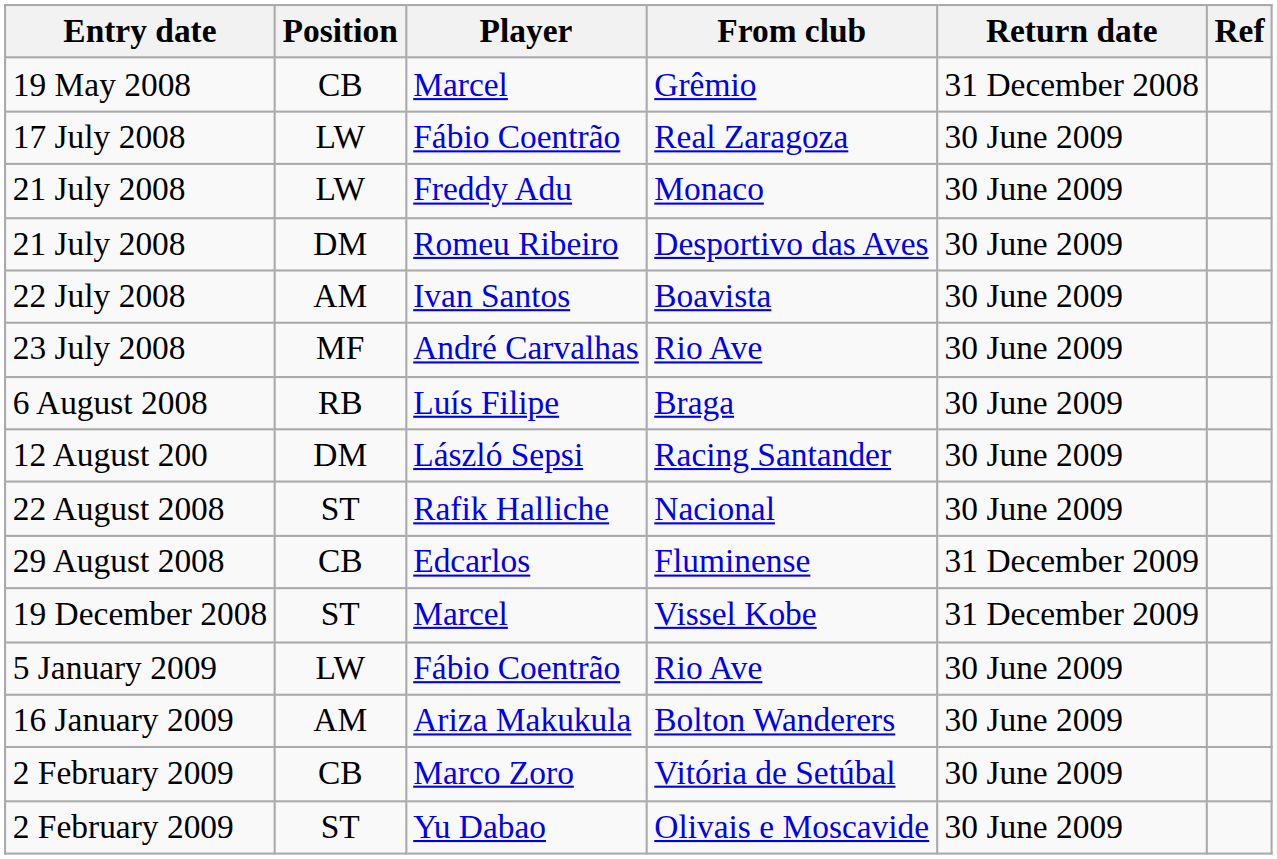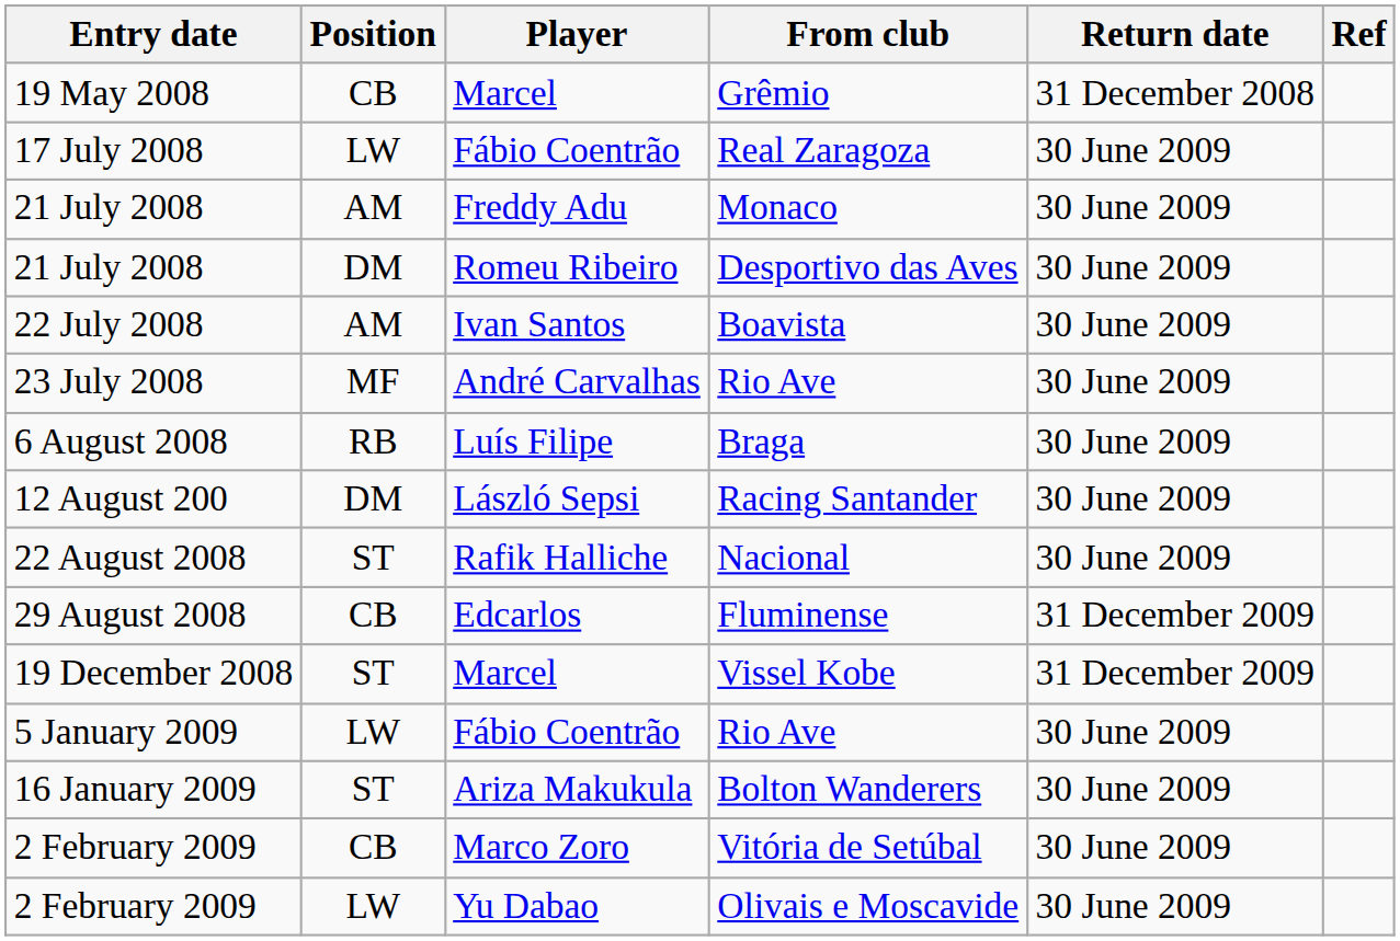 <table class="wikitable sortable">
 <tr>
 <th>Entry date</th>
 <th>Position</th>
 <th>Player</th>
 <th>From club</th>
 <th>Return date</th>
 <th>Ref</th>
 </tr>
 <tr>
 <td>19 May 2008</td>
 <td style="text-align:center;">CB</td>
 <td style="text-align:left;"><a href='#'>Marcel</a></td>
 <td style="text-align:left;"><a href='#'>Grêmio</a></td>
 <td>31 December 2008</td>
 <td></td>
 </tr>
 <tr>
 <td>17 July 2008</td>
 <td style="text-align:center;">LW</td>
 <td style="text-align:left;"><a href='#'>Fábio Coentrão</a></td>
 <td style="text-align:left;"><a href='#'>Real Zaragoza</a></td>
 <td>30 June 2009</td>
 <td></td>
 </tr>
 <tr>
 <td>21 July 2008</td>
-<td style="text-align:center;">LW</td>
+<td style="text-align:center;">AM</td>
 <td style="text-align:left;"><a href='#'>Freddy Adu</a></td>
 <td style="text-align:left;"><a href='#'>Monaco</a></td>
 <td>30 June 2009</td>
 <td></td>
 </tr>
 <tr>
 <td>21 July 2008</td>
 <td style="text-align:center;">DM</td>
 <td style="text-align:left;"><a href='#'>Romeu Ribeiro</a></td>
 <td style="text-align:left;"><a href='#'>Desportivo das Aves</a></td>
 <td>30 June 2009</td>
 <td></td>
 </tr>
 <tr>
 <td>22 July 2008</td>
 <td style="text-align:center;">AM</td>
 <td style="text-align:left;"><a href='#'>Ivan Santos</a></td>
 <td style="text-align:left;"><a href='#'>Boavista</a></td>
 <td>30 June 2009</td>
 <td></td>
 </tr>
 <tr>
 <td>23 July 2008</td>
 <td style="text-align:center;">MF</td>
 <td style="text-align:left;"><a href='#'>André Carvalhas</a></td>
 <td style="text-align:left;"><a href='#'>Rio Ave</a></td>
 <td>30 June 2009</td>
 <td></td>
 </tr>
 <tr>
 <td>6 August 2008</td>
 <td style="text-align:center;">RB</td>
 <td style="text-align:left;"><a href='#'>Luís Filipe</a></td>
 <td style="text-align:left;"><a href='#'>Braga</a></td>
 <td>30 June 2009</td>
 <td></td>
 </tr>
 <tr>
 <td>12 August 200</td>
 <td style="text-align:center;">DM</td>
 <td style="text-align:left;"><a href='#'>László Sepsi</a></td>
 <td style="text-align:left;"><a href='#'>Racing Santander</a></td>
 <td>30 June 2009</td>
 <td></td>
 </tr>
 <tr>
 <td>22 August 2008</td>
 <td style="text-align:center;">ST</td>
 <td style="text-align:left;"><a href='#'>Rafik Halliche</a></td>
 <td style="text-align:left;"><a href='#'>Nacional</a></td>
 <td>30 June 2009</td>
 <td></td>
 </tr>
 <tr>
 <td>29 August 2008</td>
 <td style="text-align:center;">CB</td>
 <td style="text-align:left;"><a href='#'>Edcarlos</a></td>
 <td style="text-align:left;"><a href='#'>Fluminense</a></td>
 <td>31 December 2009</td>
 <td></td>
 </tr>
 <tr>
 <td>19 December 2008</td>
 <td style="text-align:center;">ST</td>
 <td style="text-align:left;"><a href='#'>Marcel</a></td>
 <td style="text-align:left;"><a href='#'>Vissel Kobe</a></td>
 <td>31 December 2009</td>
 <td></td>
 </tr>
 <tr>
 <td>5 January 2009</td>
 <td style="text-align:center;">LW</td>
 <td style="text-align:left;"><a href='#'>Fábio Coentrão</a></td>
 <td style="text-align:left;"><a href='#'>Rio Ave</a></td>
 <td>30 June 2009</td>
 <td></td>
 </tr>
 <tr>
 <td>16 January 2009</td>
-<td style="text-align:center;">AM</td>
+<td style="text-align:center;">ST</td>
 <td style="text-align:left;"><a href='#'>Ariza Makukula</a></td>
 <td style="text-align:left;"><a href='#'>Bolton Wanderers</a></td>
 <td>30 June 2009</td>
 <td></td>
 </tr>
 <tr>
 <td>2 February 2009</td>
 <td style="text-align:center;">CB</td>
 <td style="text-align:left;"><a href='#'>Marco Zoro</a></td>
 <td style="text-align:left;"><a href='#'>Vitória de Setúbal</a></td>
 <td>30 June 2009</td>
 <td></td>
 </tr>
 <tr>
 <td>2 February 2009</td>
-<td style="text-align:center;">ST</td>
+<td style="text-align:center;">LW</td>
 <td style="text-align:left;"><a href='#'>Yu Dabao</a></td>
 <td style="text-align:left;"><a href='#'>Olivais e Moscavide</a></td>
 <td>30 June 2009</td>
 <td></td>
 </tr>
 </table>
